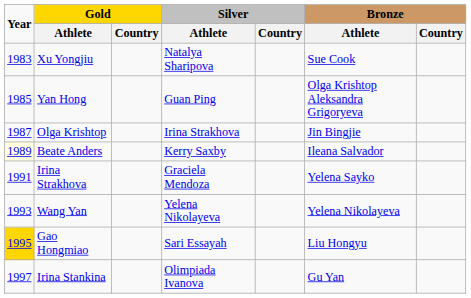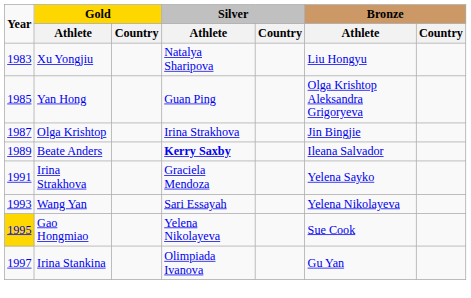 <table class="wikitable" width= style="font-size:100%; text-align:center">
 <tr>
 <td rowspan=2><strong>Year </strong></td>
 <td align=center bgcolor=gold colspan=2><strong>Gold</strong></td>
 <td align=center bgcolor=silver colspan=2><strong>Silver</strong></td>
 <td align=center bgcolor=cc9966 colspan=2><strong>Bronze</strong></td>
 </tr>
 <tr>
 <th>Athlete</th>
 <th>Country</th>
 <th>Athlete</th>
 <th>Country</th>
 <th>Athlete</th>
 <th>Country</th>
 </tr>
 <tr>
 <td><a href='#'>1983</a></td>
 <td><a href='#'>Xu Yongjiu</a></td>
 <td></td>
 <td><a href='#'>Natalya Sharipova</a></td>
 <td></td>
-<td><a href='#'>Sue Cook</a></td>
+<td><a href='#'>Liu Hongyu</a></td>
 <td></td>
 </tr>
 <tr>
 <td><a href='#'>1985</a></td>
 <td><a href='#'>Yan Hong</a></td>
 <td></td>
 <td><a href='#'>Guan Ping</a></td>
 <td></td>
 <td><a href='#'>Olga Krishtop</a><br><a href='#'>Aleksandra Grigoryeva</a></td>
 <td><br></td>
 </tr>
 <tr>
 <td><a href='#'>1987</a></td>
 <td><a href='#'>Olga Krishtop</a></td>
 <td></td>
 <td><a href='#'>Irina Strakhova</a></td>
 <td></td>
 <td><a href='#'>Jin Bingjie</a></td>
 <td></td>
 </tr>
 <tr>
-<td style="background: lightyellow;"><a href='#'>1989</a></td>
+<td><a href='#'>1989</a></td>
 <td><a href='#'>Beate Anders</a></td>
 <td></td>
-<td><a href='#'>Kerry Saxby</a></td>
+<td><strong><a href='#'>Kerry Saxby</a></strong></td>
 <td></td>
 <td><a href='#'>Ileana Salvador</a></td>
 <td></td>
 </tr>
 <tr>
 <td><a href='#'>1991</a></td>
 <td><a href='#'>Irina Strakhova</a></td>
 <td></td>
 <td><a href='#'>Graciela Mendoza</a></td>
 <td></td>
 <td><a href='#'>Yelena Sayko</a></td>
 <td></td>
 </tr>
 <tr>
 <td><a href='#'>1993</a></td>
 <td><a href='#'>Wang Yan</a></td>
 <td></td>
-<td><a href='#'>Yelena Nikolayeva</a></td>
+<td><a href='#'>Sari Essayah</a></td>
 <td></td>
 <td><a href='#'>Yelena Nikolayeva</a></td>
 <td></td>
 </tr>
 <tr>
 <td style="background: gold;"><a href='#'>1995</a></td>
 <td><a href='#'>Gao Hongmiao</a></td>
 <td></td>
-<td><a href='#'>Sari Essayah</a></td>
+<td><a href='#'>Yelena Nikolayeva</a></td>
 <td></td>
-<td><a href='#'>Liu Hongyu</a></td>
+<td><a href='#'>Sue Cook</a></td>
 <td></td>
 </tr>
 <tr>
 <td><a href='#'>1997</a></td>
 <td><a href='#'>Irina Stankina</a></td>
 <td></td>
 <td><a href='#'>Olimpiada Ivanova</a></td>
 <td></td>
 <td><a href='#'>Gu Yan</a></td>
 <td></td>
 </tr>
 </table>
